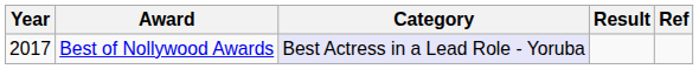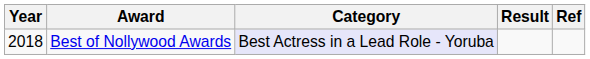 <table class="wikitable sortable">
 <tr>
 <th>Year</th>
 <th>Award</th>
 <th>Category</th>
 <th>Result</th>
 <th>Ref</th>
 </tr>
 <tr>
-<td>2017</td>
+<td>2018</td>
 <td><a href='#'>Best of Nollywood Awards</a></td>
 <td style="background: lavender;">Best Actress in a Lead Role - Yoruba</td>
 <td></td>
 <td></td>
 </tr>
 </table>
